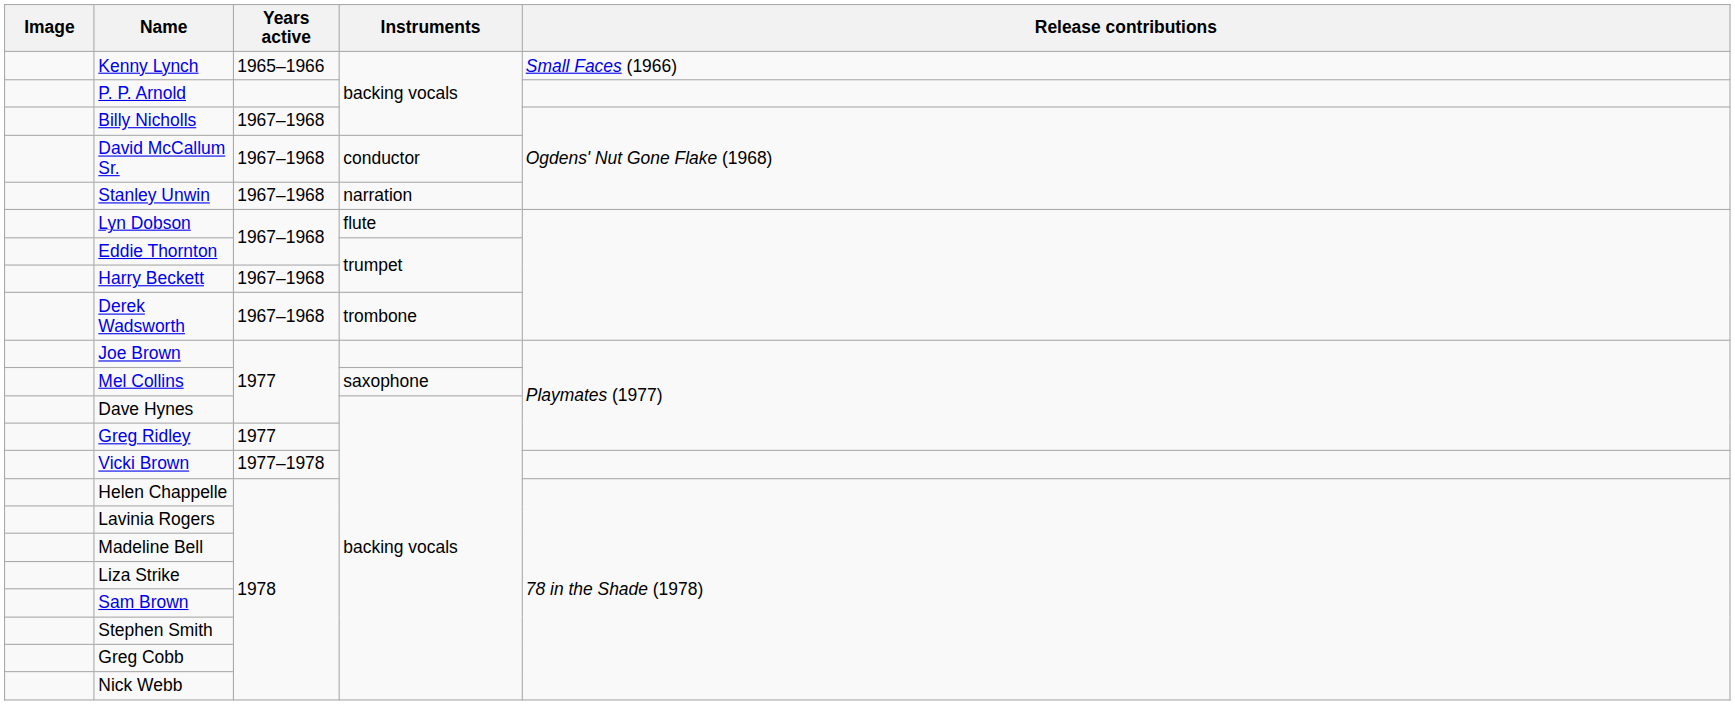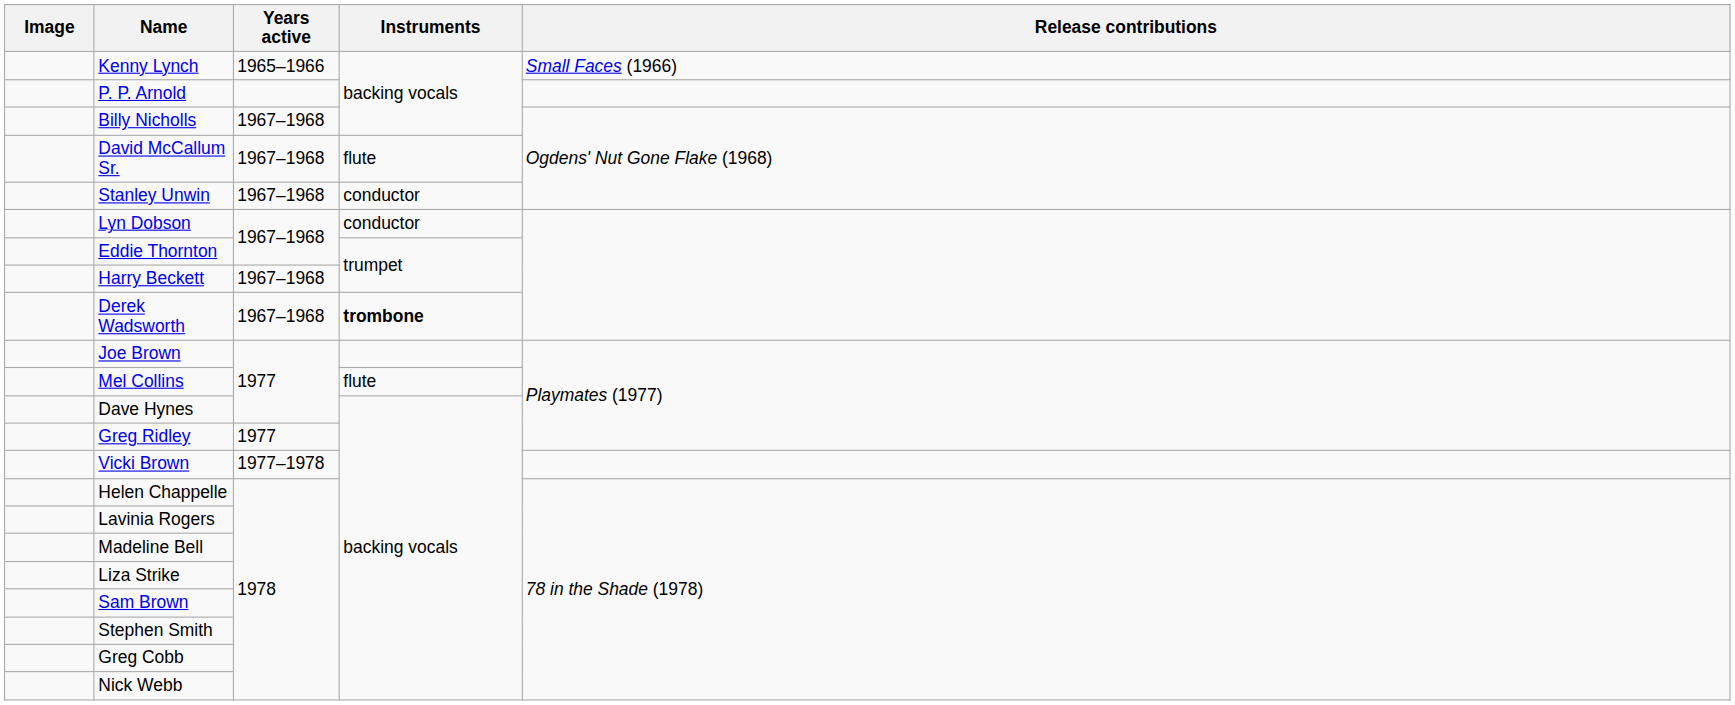 <table class="wikitable" border="1" width="100%">
 <tr>
 <th width="75">Image</th>
 <th width="120">Name</th>
 <th width="90">Years active</th>
 <th width="160">Instruments</th>
 <th>Release contributions</th>
 </tr>
 <tr>
 <td></td>
 <td><a href='#'>Kenny Lynch</a></td>
 <td>1965–1966 </td>
 <td rowspan="3">backing vocals</td>
 <td><em><a href='#'>Small Faces</a></em> (1966)</td>
 </tr>
 <tr>
 <td></td>
 <td><a href='#'>P. P. Arnold</a></td>
 <td></td>
 <td></td>
 </tr>
 <tr>
 <td></td>
 <td><a href='#'>Billy Nicholls</a></td>
 <td>1967–1968</td>
 <td rowspan="3"><em>Ogdens' Nut Gone Flake</em> (1968)</td>
 </tr>
 <tr>
 <td></td>
 <td><a href='#'>David McCallum Sr.</a></td>
 <td>1967–1968 </td>
-<td>conductor</td>
+<td>flute</td>
 </tr>
 <tr>
 <td></td>
 <td><a href='#'>Stanley Unwin</a></td>
 <td>1967–1968 </td>
-<td>narration</td>
+<td>conductor</td>
 </tr>
 <tr>
 <td></td>
 <td><a href='#'>Lyn Dobson</a></td>
 <td rowspan="2">1967–1968</td>
-<td>flute</td>
+<td>conductor</td>
 <td rowspan="4"></td>
 </tr>
 <tr>
 <td></td>
 <td><a href='#'>Eddie Thornton</a></td>
 <td rowspan="2">trumpet</td>
 </tr>
 <tr>
 <td></td>
 <td><a href='#'>Harry Beckett</a></td>
 <td>1967–1968 </td>
 </tr>
 <tr>
 <td></td>
 <td><a href='#'>Derek Wadsworth</a></td>
 <td>1967–1968 </td>
-<td>trombone</td>
+<td><strong>trombone</strong></td>
 </tr>
 <tr>
 <td></td>
 <td><a href='#'>Joe Brown</a></td>
 <td rowspan="3">1977</td>
 <td></td>
 <td rowspan="4"><em>Playmates</em> (1977)</td>
 </tr>
 <tr>
 <td></td>
 <td><a href='#'>Mel Collins</a></td>
-<td>saxophone</td>
+<td>flute</td>
 </tr>
 <tr>
 <td></td>
 <td>Dave Hynes</td>
 <td rowspan="11">backing vocals</td>
 </tr>
 <tr>
 <td></td>
 <td><a href='#'>Greg Ridley</a></td>
 <td>1977 </td>
 </tr>
 <tr>
 <td></td>
 <td><a href='#'>Vicki Brown</a></td>
 <td>1977–1978 </td>
 <td></td>
 </tr>
 <tr>
 <td></td>
 <td>Helen Chappelle</td>
 <td rowspan="8">1978</td>
 <td rowspan="8"><em>78 in the Shade</em> (1978)</td>
 </tr>
 <tr>
 <td></td>
 <td>Lavinia Rogers</td>
 </tr>
 <tr>
 <td></td>
 <td>Madeline Bell</td>
 </tr>
 <tr>
 <td></td>
 <td>Liza Strike</td>
 </tr>
 <tr>
 <td></td>
 <td><a href='#'>Sam Brown</a></td>
 </tr>
 <tr>
 <td></td>
 <td>Stephen Smith</td>
 </tr>
 <tr>
 <td></td>
 <td>Greg Cobb</td>
 </tr>
 <tr>
 <td></td>
 <td>Nick Webb</td>
 </tr>
 </table>
